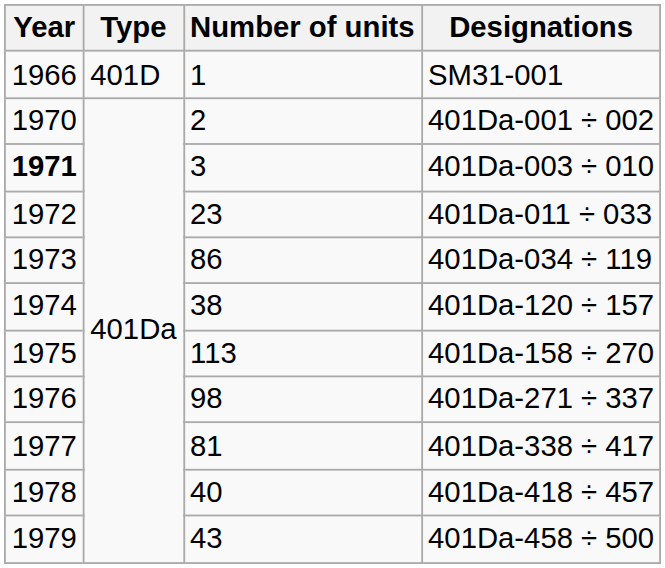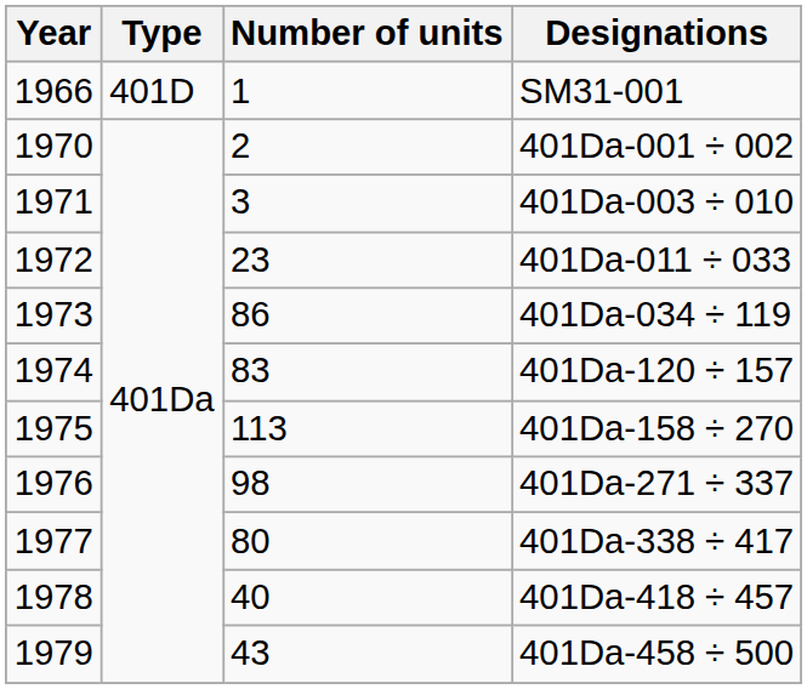 <table class="wikitable">
 <tr>
 <th>Year</th>
 <th>Type</th>
 <th>Number of units</th>
 <th>Designations</th>
 </tr>
 <tr>
 <td>1966</td>
 <td>401D</td>
 <td>1</td>
 <td>SM31-001</td>
 </tr>
 <tr>
 <td>1970</td>
 <td rowspan="10">401Da</td>
 <td>2</td>
 <td>401Da-001 ÷ 002</td>
 </tr>
 <tr>
-<td><strong>1971</strong></td>
+<td>1971</td>
 <td>3</td>
 <td>401Da-003 ÷ 010</td>
 </tr>
 <tr>
 <td>1972</td>
 <td>23</td>
 <td>401Da-011 ÷ 033</td>
 </tr>
 <tr>
 <td>1973</td>
 <td>86</td>
 <td>401Da-034 ÷ 119</td>
 </tr>
 <tr>
 <td>1974</td>
-<td>38</td>
+<td>83</td>
 <td>401Da-120 ÷ 157</td>
 </tr>
 <tr>
 <td>1975</td>
 <td>113</td>
 <td>401Da-158 ÷ 270</td>
 </tr>
 <tr>
 <td>1976</td>
 <td>98</td>
 <td>401Da-271 ÷ 337</td>
 </tr>
 <tr>
 <td>1977</td>
-<td>81</td>
+<td>80</td>
 <td>401Da-338 ÷ 417</td>
 </tr>
 <tr>
 <td>1978</td>
 <td>40</td>
 <td>401Da-418 ÷ 457</td>
 </tr>
 <tr>
 <td>1979</td>
 <td>43</td>
 <td>401Da-458 ÷ 500</td>
 </tr>
 </table>
